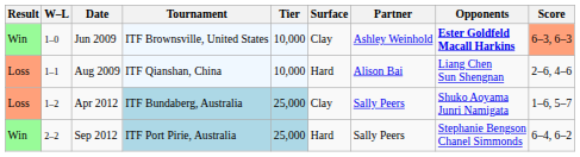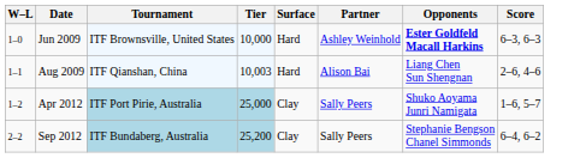 <table class="sortable wikitable" style="font-size:97%;">
 <tr>
-<th>Result</th>
 <th class="unsortable">W–L</th>
 <th>Date</th>
 <th>Tournament</th>
 <th>Tier</th>
 <th>Surface</th>
 <th>Partner</th>
 <th>Opponents</th>
 <th class="unsortable">Score</th>
 </tr>
 <tr>
-<td style="background:#98fb98;">Win</td>
 <td><small>1–0</small></td>
 <td>Jun 2009</td>
 <td style="background:#f0f8ff;">ITF Brownsville, United States</td>
 <td style="background:#f0f8ff;">10,000</td>
-<td>Clay</td>
+<td>Hard</td>
 <td> <a href='#'>Ashley Weinhold</a></td>
 <td><strong> <a href='#'>Ester Goldfeld</a><br> <a href='#'>Macall Harkins</a></strong></td>
-<td style="background: lightsalmon;">6–3, 6–3</td>
+<td>6–3, 6–3</td>
 </tr>
 <tr>
-<td style="background:#ffa07a;">Loss</td>
 <td><small>1–1</small></td>
 <td>Aug 2009</td>
 <td style="background:#f0f8ff;">ITF Qianshan, China</td>
-<td style="background:#f0f8ff;">10,000</td>
+<td style="background:#f0f8ff;">10,003</td>
 <td>Hard</td>
 <td> <a href='#'>Alison Bai</a></td>
 <td> <a href='#'>Liang Chen</a><br> <a href='#'>Sun Shengnan</a></td>
 <td>2–6, 4–6</td>
 </tr>
 <tr>
-<td style="background:#ffa07a;">Loss</td>
 <td><small>1–2</small></td>
 <td>Apr 2012</td>
-<td style="background:lightblue;">ITF Bundaberg, Australia</td>
+<td style="background:lightblue;">ITF Port Pirie, Australia</td>
 <td style="background:lightblue;">25,000</td>
 <td>Clay</td>
 <td> <a href='#'>Sally Peers</a></td>
 <td> <a href='#'>Shuko Aoyama</a><br> <a href='#'>Junri Namigata</a></td>
 <td>1–6, 5–7</td>
 </tr>
 <tr>
-<td style="background:#98fb98;">Win</td>
 <td><small>2–2</small></td>
 <td>Sep 2012</td>
-<td style="background:lightblue;">ITF Port Pirie, Australia</td>
-<td style="background:lightblue;">25,000</td>
-<td>Hard</td>
+<td style="background:lightblue;">ITF Bundaberg, Australia</td>
+<td style="background:lightblue;">25,200</td>
+<td>Clay</td>
 <td> Sally Peers</td>
 <td> <a href='#'>Stephanie Bengson</a><br> <a href='#'>Chanel Simmonds</a></td>
 <td>6–4, 6–2</td>
 </tr>
 </table>
